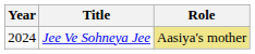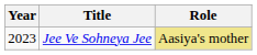 <table class="wikitable sortable plainrowheaders">
 <tr style="text-align:center;">
 <th scope="col">Year</th>
 <th scope="col">Title</th>
 <th scope="col">Role</th>
 </tr>
 <tr>
-<td>2024</td>
+<td>2023</td>
 <td><em><a href='#'>Jee Ve Sohneya Jee</a></em></td>
 <td style="background: khaki;">Aasiya's mother</td>
 </tr>
 </table>
